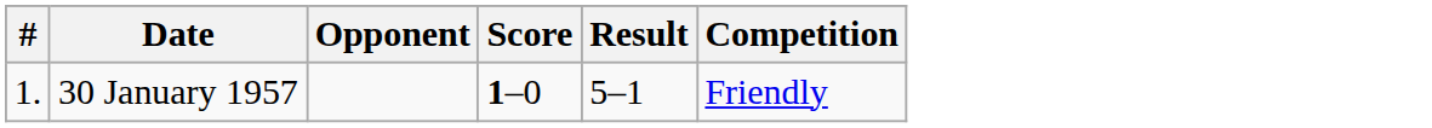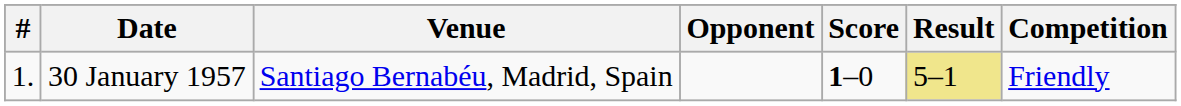 <table class="wikitable" style="font-size:100%">
 <tr>
 <th>#</th>
 <th>Date</th>
+<th>Venue</th>
 <th>Opponent</th>
 <th>Score</th>
 <th>Result</th>
 <th>Competition</th>
 </tr>
 <tr>
 <td>1.</td>
 <td>30 January 1957</td>
+<td><a href='#'>Santiago Bernabéu</a>, Madrid, Spain</td>
 <td></td>
 <td><strong>1</strong>–0</td>
-<td>5–1</td>
+<td style="background: khaki;">5–1</td>
 <td><a href='#'>Friendly</a></td>
 </tr>
 </table>
